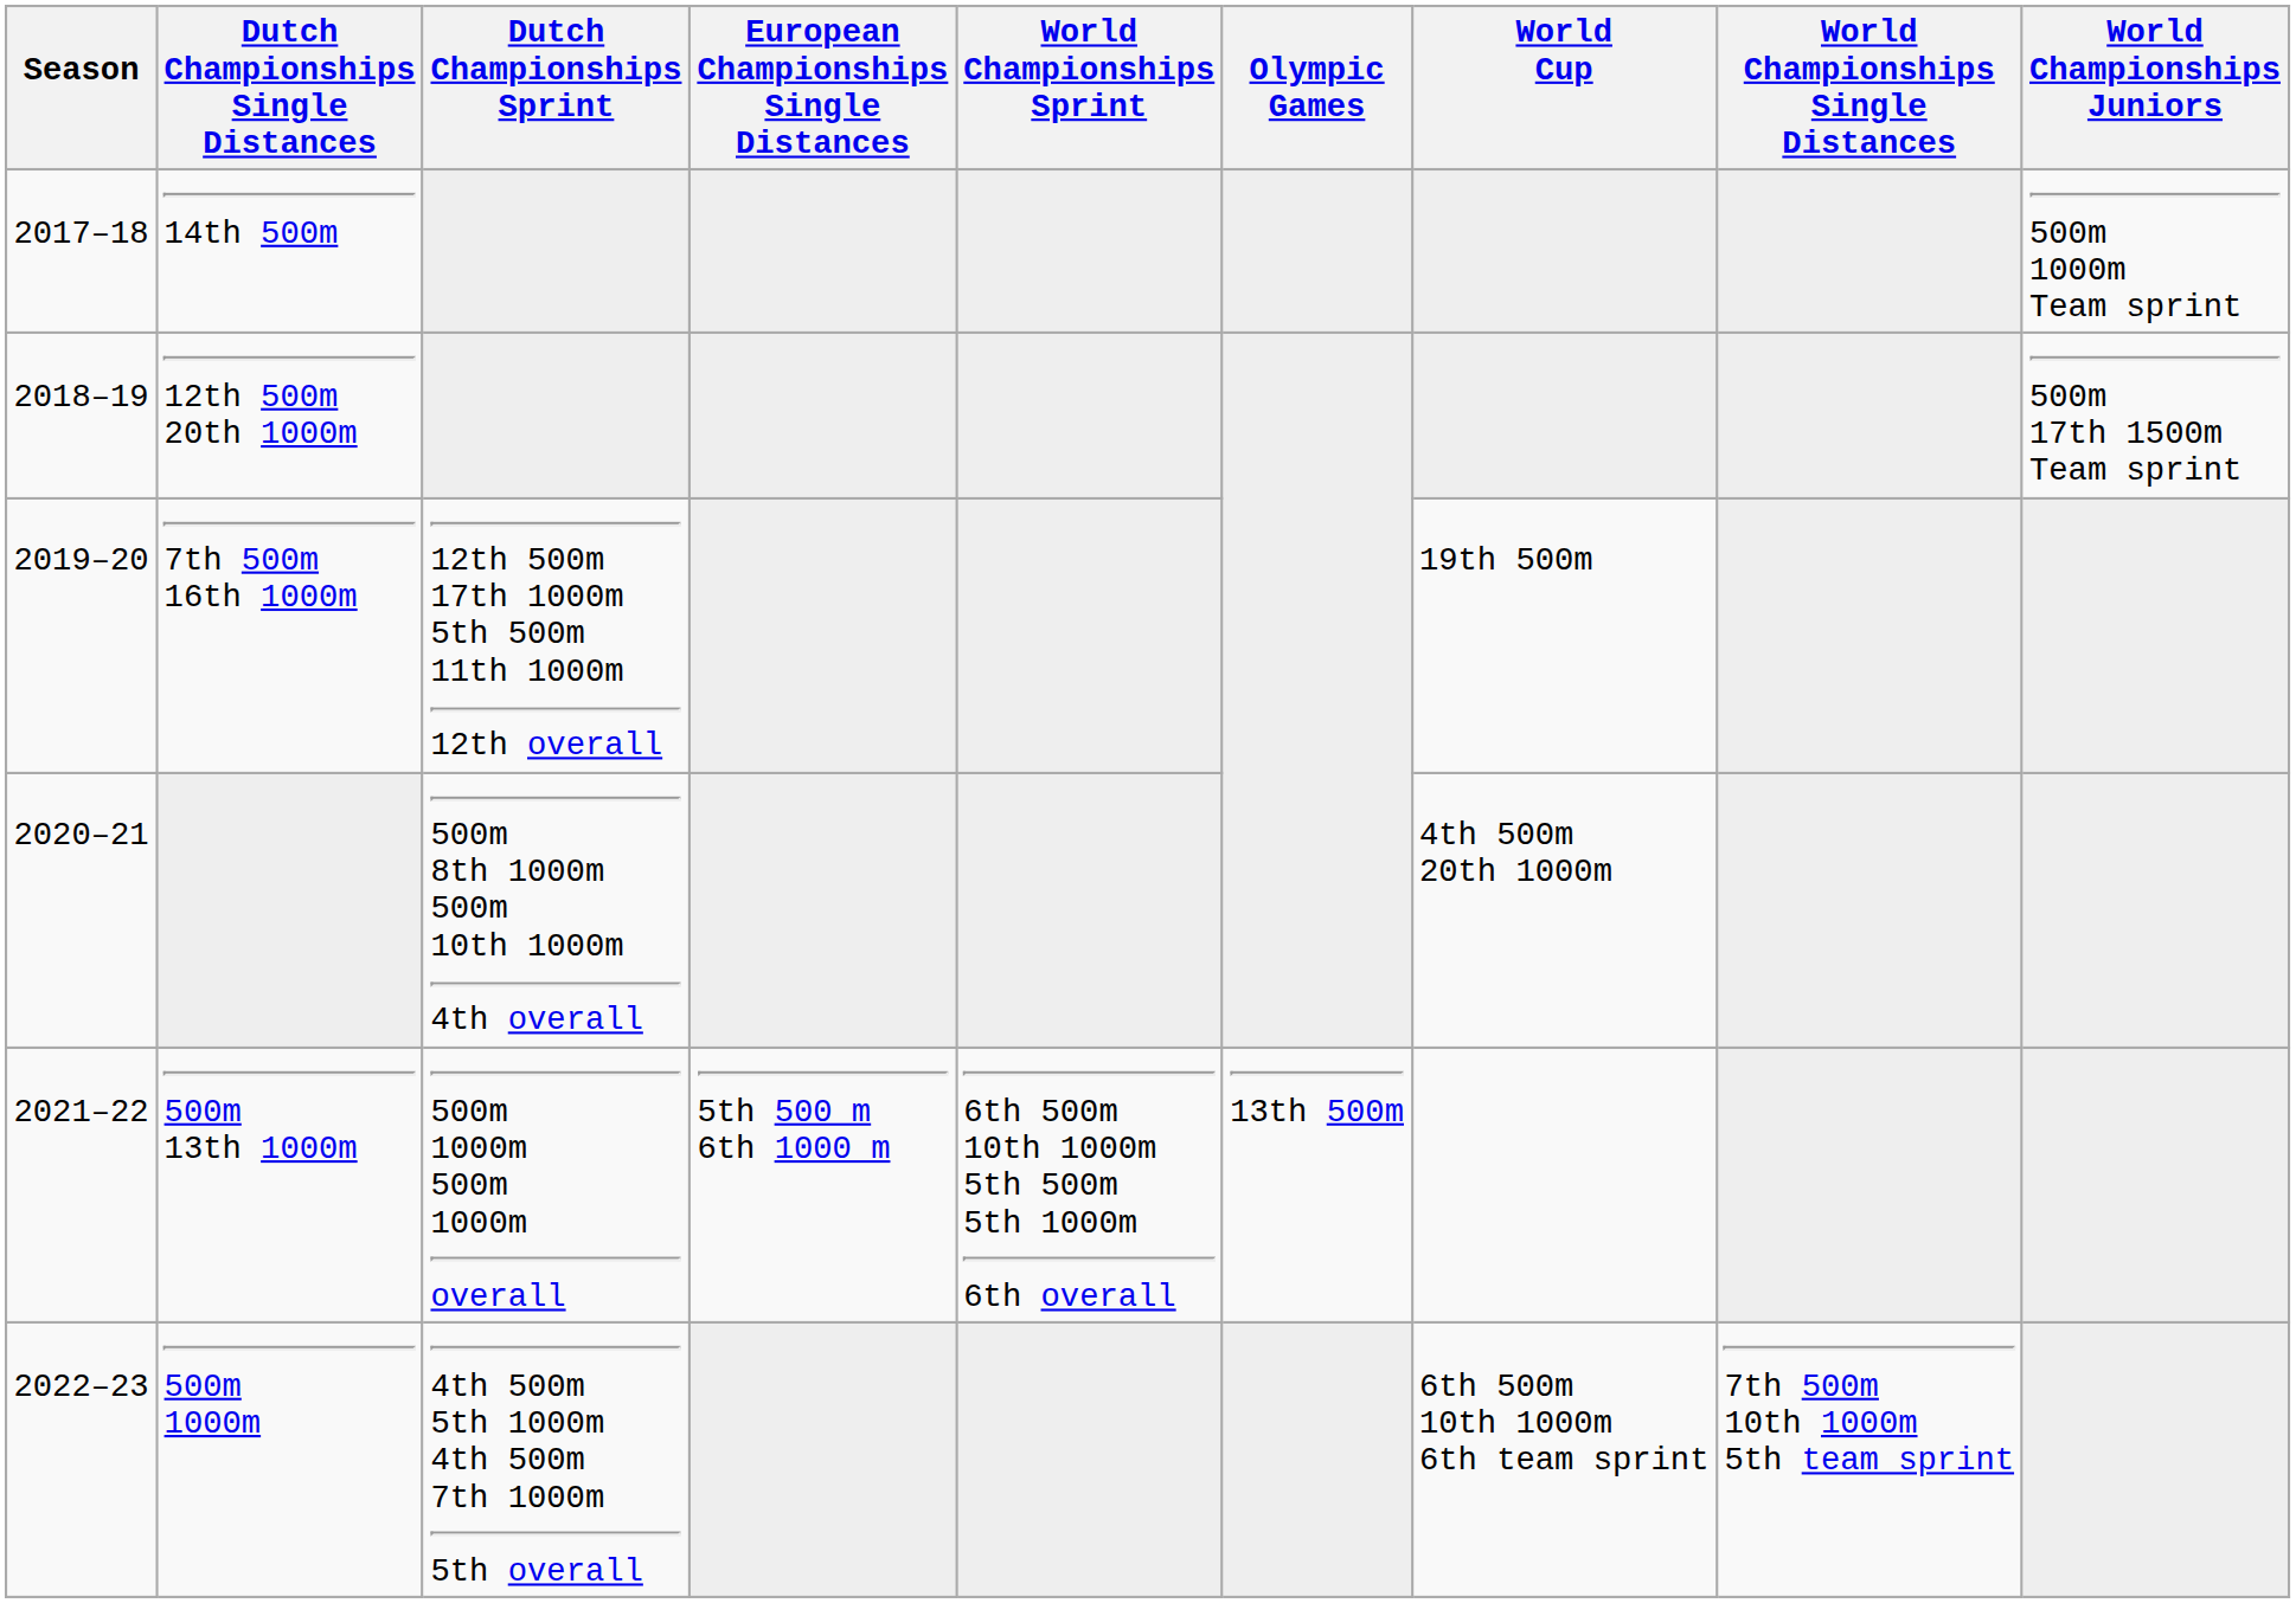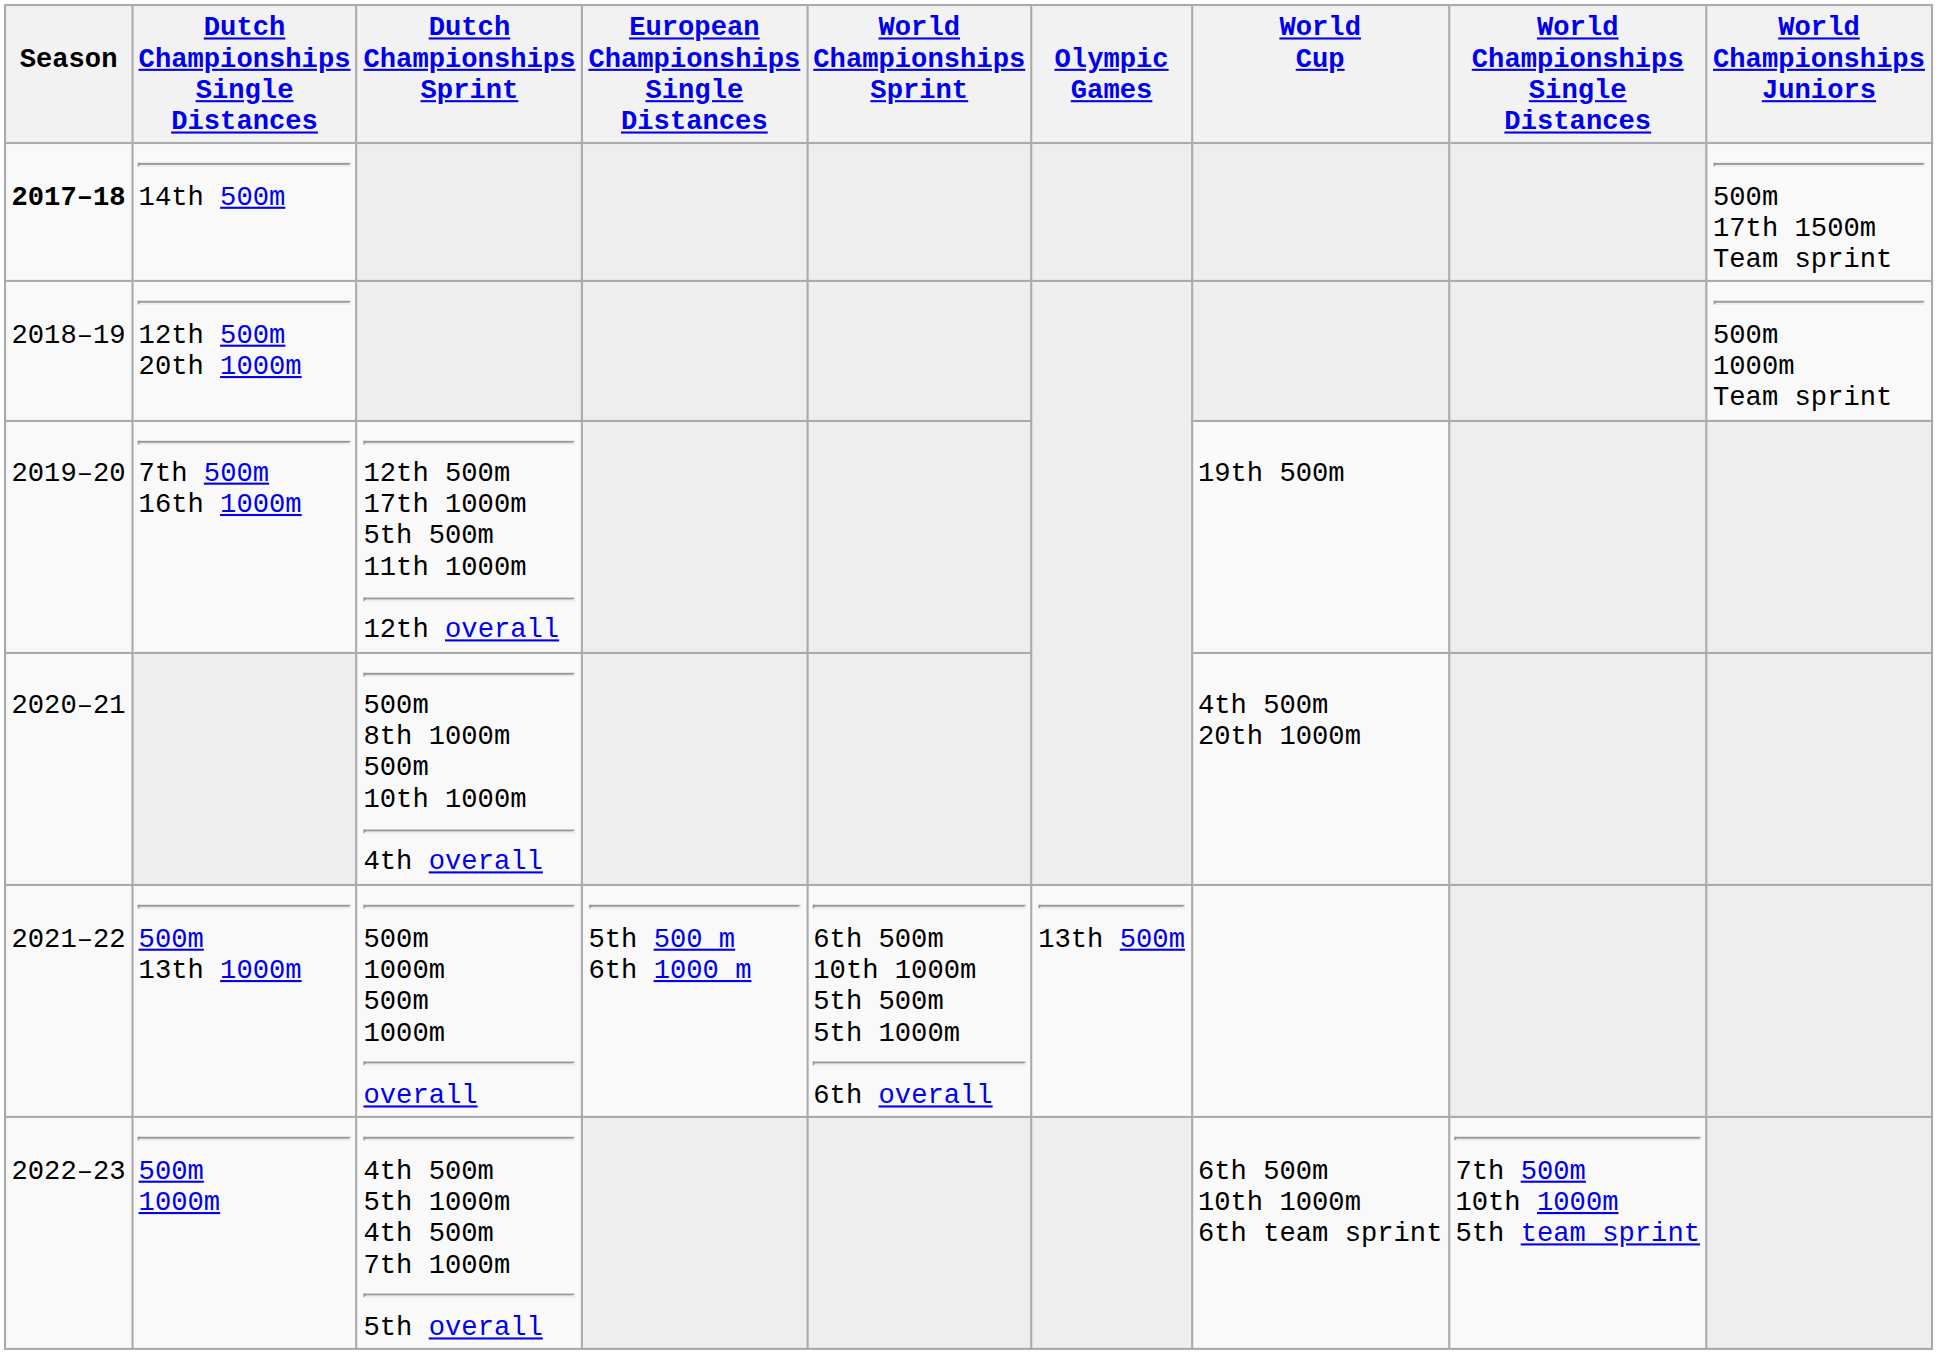 <table class="wikitable">
 <tr style="vertical-align: top;">
 <th><br> Season</th>
 <th><a href='#'>Dutch <br> Championships <br> Single <br> Distances</a></th>
 <th><a href='#'>Dutch <br> Championships <br> Sprint</a></th>
 <th><a href='#'>European <br> Championships <br> Single <br> Distances</a></th>
 <th><a href='#'>World <br> Championships <br> Sprint</a></th>
 <th> <br> <a href='#'>Olympic <br> Games</a></th>
 <th><a href='#'>World <br> Cup</a></th>
 <th><a href='#'>World <br> Championships <br> Single <br> Distances</a></th>
 <th><a href='#'>World <br> Championships <br> Juniors</a></th>
 </tr>
 <tr style="vertical-align: top;">
-<td><br> 2017–18</td>
+<td><strong><br> 2017–18</strong></td>
 <td> <hr> 14th <a href='#'>500m</a></td>
 <td bgcolor=#EEEEEE></td>
 <td bgcolor=#EEEEEE></td>
 <td bgcolor=#EEEEEE></td>
 <td bgcolor=#EEEEEE></td>
 <td bgcolor=#EEEEEE></td>
 <td bgcolor=#EEEEEE></td>
-<td> <hr>  500m <br>  1000m <br>  Team sprint</td>
+<td> <hr>  500m <br> 17th 1500m <br>  Team sprint</td>
 </tr>
 <tr style="vertical-align: top;">
 <td><br> 2018–19</td>
 <td> <hr> 12th <a href='#'>500m</a> <br> 20th <a href='#'>1000m</a></td>
 <td bgcolor=#EEEEEE></td>
 <td bgcolor=#EEEEEE></td>
 <td bgcolor=#EEEEEE></td>
 <td rowspan=3 bgcolor=#EEEEEE></td>
 <td bgcolor=#EEEEEE></td>
 <td bgcolor=#EEEEEE></td>
-<td> <hr>  500m <br> 17th 1500m <br>  Team sprint</td>
+<td> <hr>  500m <br>  1000m <br>  Team sprint</td>
 </tr>
 <tr style="vertical-align: top;">
 <td><br> 2019–20</td>
 <td> <hr> 7th <a href='#'>500m</a> <br> 16th <a href='#'>1000m</a></td>
 <td> <hr> 12th 500m <br> 17th 1000m <br> 5th 500m <br> 11th 1000m <hr> 12th <a href='#'>overall</a></td>
 <td bgcolor=#EEEEEE></td>
 <td bgcolor=#EEEEEE></td>
 <td><br> 19th 500m</td>
 <td bgcolor=#EEEEEE></td>
 <td bgcolor=#EEEEEE></td>
 </tr>
 <tr style="vertical-align: top;">
 <td><br> 2020–21</td>
 <td bgcolor=#EEEEEE></td>
 <td> <hr>  500m <br> 8th 1000m <br>  500m <br> 10th 1000m <hr> 4th <a href='#'>overall</a></td>
 <td bgcolor=#EEEEEE></td>
 <td bgcolor=#EEEEEE></td>
 <td><br> 4th 500m <br> 20th 1000m</td>
 <td bgcolor=#EEEEEE></td>
 <td bgcolor=#EEEEEE></td>
 </tr>
 <tr style="vertical-align: top;">
 <td><br> 2021–22</td>
 <td> <hr>  <a href='#'>500m</a> <br> 13th <a href='#'>1000m</a></td>
 <td> <hr>  500m <br>  1000m <br>  500m <br>  1000m <hr>  <a href='#'>overall</a></td>
 <td> <hr> 5th <a href='#'>500 m</a> <br> 6th <a href='#'>1000 m</a></td>
 <td> <hr> 6th 500m <br> 10th 1000m <br> 5th 500m <br> 5th 1000m <hr> 6th <a href='#'>overall</a></td>
 <td> <hr> 13th <a href='#'>500m</a></td>
 <td></td>
 <td bgcolor=#EEEEEE></td>
 <td bgcolor=#EEEEEE></td>
 </tr>
 <tr style="vertical-align: top;">
 <td><br> 2022–23</td>
 <td> <hr>  <a href='#'>500m</a> <br>  <a href='#'>1000m</a></td>
 <td> <hr> 4th 500m <br> 5th 1000m <br> 4th 500m <br> 7th 1000m <hr> 5th <a href='#'>overall</a></td>
 <td bgcolor=#EEEEEE></td>
 <td bgcolor=#EEEEEE></td>
 <td bgcolor=#EEEEEE></td>
 <td><br> 6th 500m <br> 10th 1000m <br> 6th team sprint</td>
 <td> <hr> 7th <a href='#'>500m</a> <br> 10th <a href='#'>1000m</a> <br> 5th <a href='#'>team sprint</a></td>
 <td bgcolor=#EEEEEE></td>
 </tr>
 </table>
